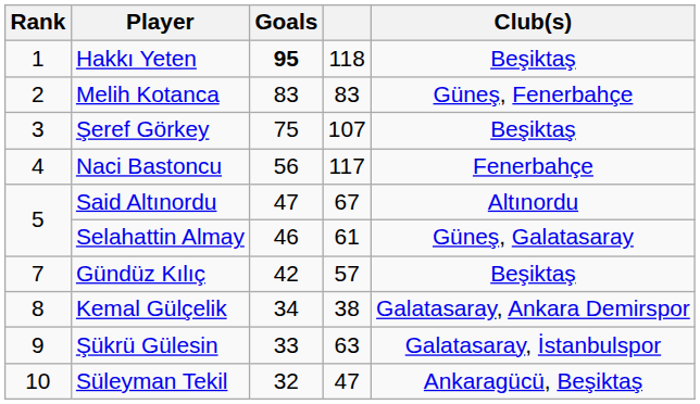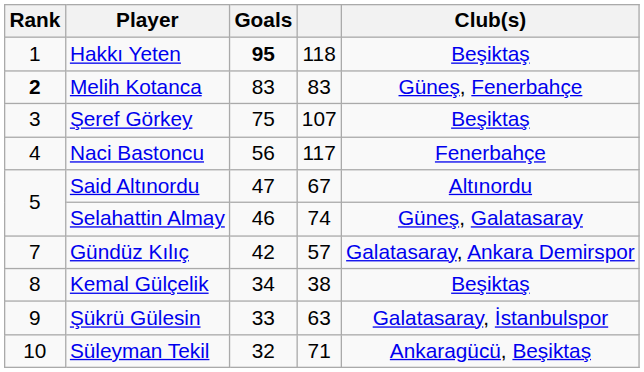 <table class="wikitable" style="text-align:center">
 <tr>
 <th>Rank</th>
 <th>Player</th>
 <th>Goals</th>
 <th></th>
 <th>Club(s)</th>
 </tr>
 <tr>
 <td>1</td>
 <td style="text-align:left;"><a href='#'>Hakkı Yeten</a></td>
 <td><strong>95</strong></td>
 <td>118</td>
 <td><a href='#'>Beşiktaş</a></td>
 </tr>
 <tr>
-<td>2</td>
+<td><strong>2</strong></td>
 <td style="text-align:left;"><a href='#'>Melih Kotanca</a></td>
 <td>83</td>
 <td>83</td>
 <td><a href='#'>Güneş</a>, <a href='#'>Fenerbahçe</a></td>
 </tr>
 <tr>
 <td>3</td>
 <td style="text-align:left;"><a href='#'>Şeref Görkey</a></td>
 <td>75</td>
 <td>107</td>
 <td><a href='#'>Beşiktaş</a></td>
 </tr>
 <tr>
 <td>4</td>
 <td style="text-align:left;"><a href='#'>Naci Bastoncu</a></td>
 <td>56</td>
 <td>117</td>
 <td><a href='#'>Fenerbahçe</a></td>
 </tr>
 <tr>
 <td rowspan=2>5</td>
 <td style="text-align:left;"><a href='#'>Said Altınordu</a></td>
 <td>47</td>
 <td>67</td>
 <td><a href='#'>Altınordu</a></td>
 </tr>
 <tr>
 <td style="text-align:left;"><a href='#'>Selahattin Almay</a></td>
 <td>46</td>
-<td>61</td>
+<td>74</td>
 <td><a href='#'>Güneş</a>, <a href='#'>Galatasaray</a></td>
 </tr>
 <tr>
 <td>7</td>
 <td style="text-align:left;"><a href='#'>Gündüz Kılıç</a></td>
 <td>42</td>
 <td>57</td>
-<td><a href='#'>Beşiktaş</a></td>
+<td><a href='#'>Galatasaray</a>, <a href='#'>Ankara Demirspor</a></td>
 </tr>
 <tr>
 <td>8</td>
 <td style="text-align:left;"><a href='#'>Kemal Gülçelik</a></td>
 <td>34</td>
 <td>38</td>
-<td><a href='#'>Galatasaray</a>, <a href='#'>Ankara Demirspor</a></td>
+<td><a href='#'>Beşiktaş</a></td>
 </tr>
 <tr>
 <td>9</td>
 <td style="text-align:left;"><a href='#'>Şükrü Gülesin</a></td>
 <td>33</td>
 <td>63</td>
 <td><a href='#'>Galatasaray</a>, <a href='#'>İstanbulspor</a></td>
 </tr>
 <tr>
 <td>10</td>
 <td style="text-align:left;"><a href='#'>Süleyman Tekil</a></td>
 <td>32</td>
-<td>47</td>
+<td>71</td>
 <td><a href='#'>Ankaragücü</a>, <a href='#'>Beşiktaş</a></td>
 </tr>
 </table>
